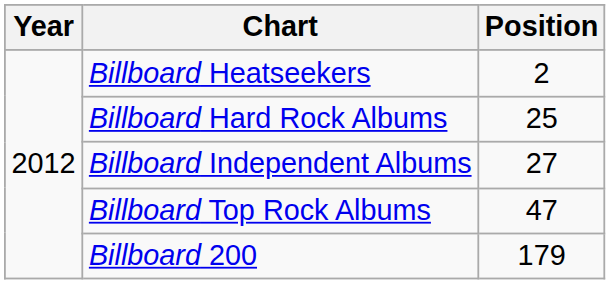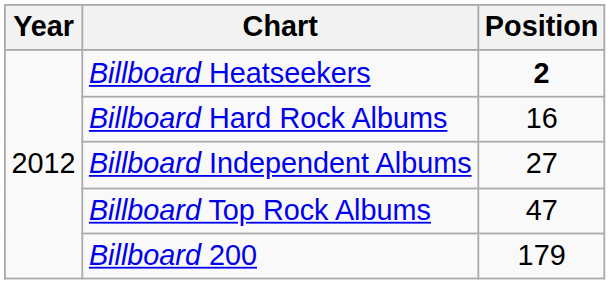 <table class="wikitable">
 <tr>
 <th>Year</th>
 <th>Chart</th>
 <th>Position</th>
 </tr>
 <tr>
 <td rowspan="5">2012</td>
 <td><a href='#'><em>Billboard</em> Heatseekers</a></td>
-<td align="center">2</td>
+<td align="center"><strong>2</strong></td>
 </tr>
 <tr>
 <td><a href='#'><em>Billboard</em> Hard Rock Albums</a></td>
-<td align="center">25</td>
+<td align="center">16</td>
 </tr>
 <tr>
 <td><a href='#'><em>Billboard</em> Independent Albums</a></td>
 <td align="center">27</td>
 </tr>
 <tr>
 <td><a href='#'><em>Billboard</em> Top Rock Albums</a></td>
 <td align="center">47</td>
 </tr>
 <tr>
 <td><a href='#'><em>Billboard</em> 200</a></td>
 <td align="center">179</td>
 </tr>
 </table>
